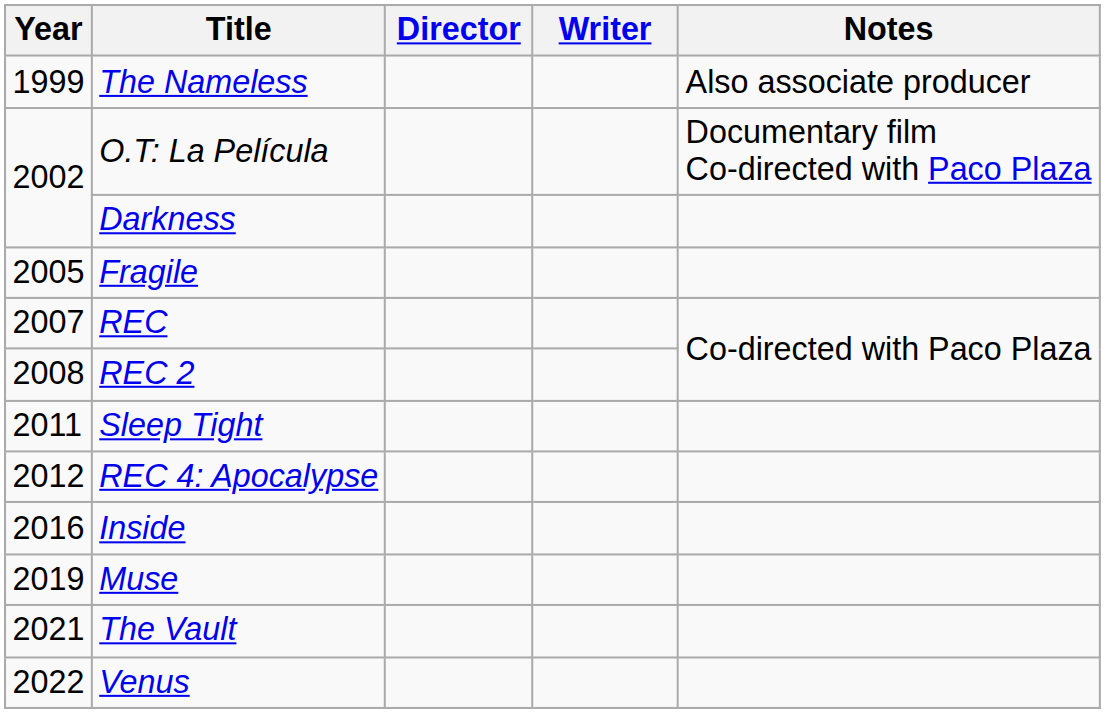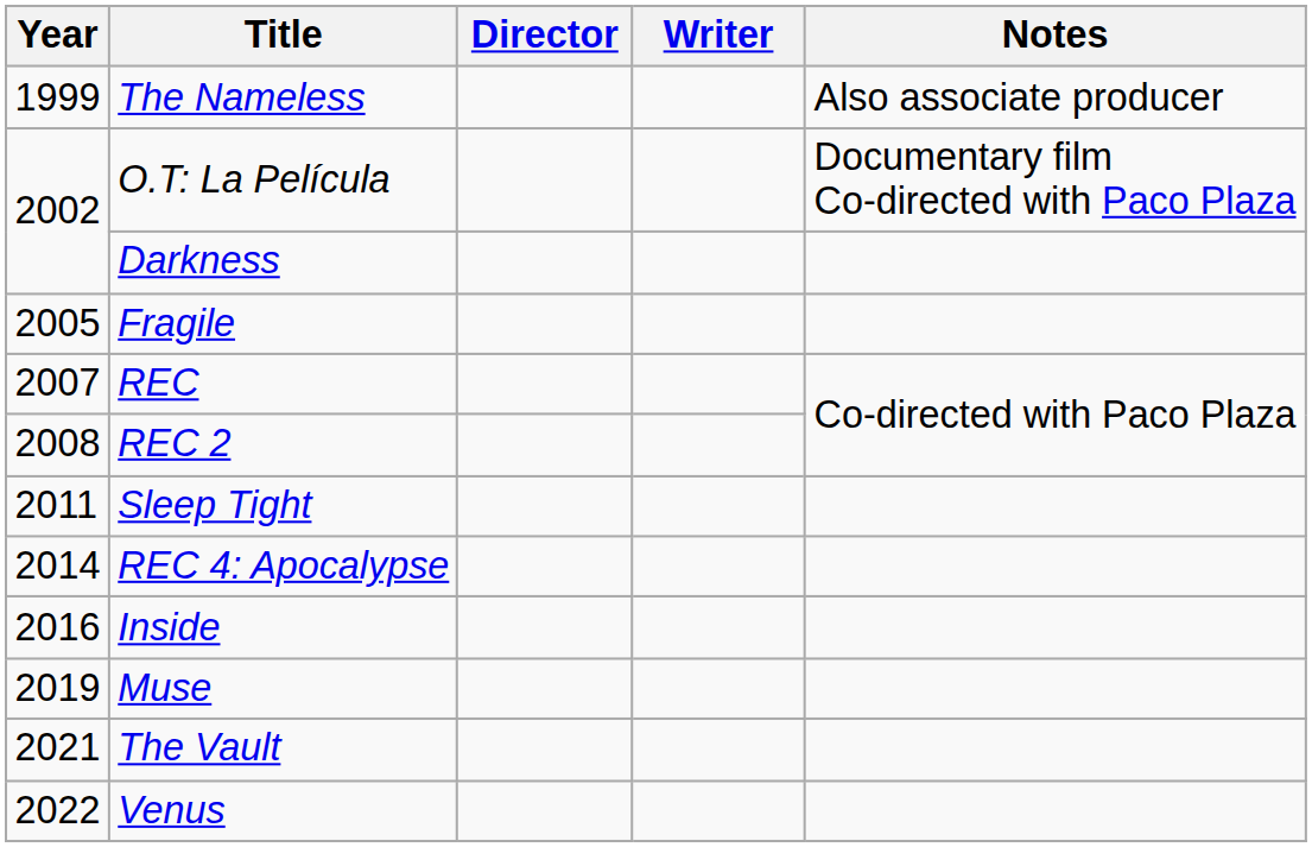 <table class="wikitable sortable">
 <tr>
 <th>Year</th>
 <th>Title</th>
 <th width=65><a href='#'>Director</a></th>
 <th width=65><a href='#'>Writer</a></th>
 <th>Notes</th>
 </tr>
 <tr>
 <td>1999</td>
 <td><em><a href='#'>The Nameless</a></em></td>
 <td></td>
 <td></td>
 <td>Also associate producer</td>
 </tr>
 <tr>
 <td rowspan=2>2002</td>
 <td><em>O.T: La Película</em></td>
 <td></td>
 <td></td>
 <td>Documentary film<br>Co-directed with <a href='#'>Paco Plaza</a></td>
 </tr>
 <tr>
 <td><em><a href='#'>Darkness</a></em></td>
 <td></td>
 <td></td>
 <td></td>
 </tr>
 <tr>
 <td>2005</td>
 <td><em><a href='#'>Fragile</a></em></td>
 <td></td>
 <td></td>
 <td></td>
 </tr>
 <tr>
 <td>2007</td>
 <td><em><a href='#'>REC</a></em></td>
 <td></td>
 <td></td>
 <td rowspan=2>Co-directed with Paco Plaza</td>
 </tr>
 <tr>
 <td>2008</td>
 <td><em><a href='#'>REC 2</a></em></td>
 <td></td>
 <td></td>
 </tr>
 <tr>
 <td>2011</td>
 <td><em><a href='#'>Sleep Tight</a></em></td>
 <td></td>
 <td></td>
 <td></td>
 </tr>
 <tr>
-<td>2012</td>
+<td>2014</td>
 <td><em><a href='#'>REC 4: Apocalypse</a></em></td>
 <td></td>
 <td></td>
 <td></td>
 </tr>
 <tr>
 <td>2016</td>
 <td><em><a href='#'>Inside</a></em></td>
 <td></td>
 <td></td>
 <td></td>
 </tr>
 <tr>
 <td>2019</td>
 <td><em><a href='#'>Muse</a></em></td>
 <td></td>
 <td></td>
 <td></td>
 </tr>
 <tr>
 <td>2021</td>
 <td><em><a href='#'>The Vault</a></em></td>
 <td></td>
 <td></td>
 <td></td>
 </tr>
 <tr>
 <td>2022</td>
 <td><em><a href='#'>Venus</a></em></td>
 <td></td>
 <td></td>
 <td></td>
 </tr>
 </table>
